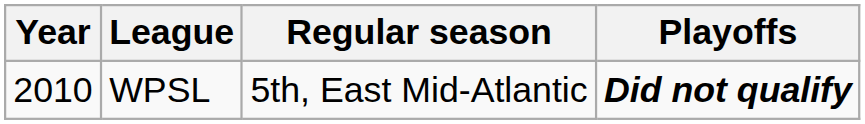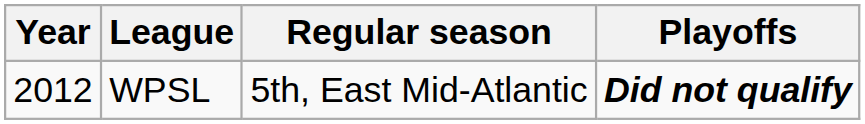 <table class="wikitable">
 <tr>
 <th>Year</th>
 <th>League</th>
 <th>Regular season</th>
 <th>Playoffs</th>
 </tr>
 <tr>
-<td>2010</td>
+<td>2012</td>
 <td>WPSL</td>
 <td>5th, East Mid-Atlantic</td>
 <td><strong><em>Did not qualify</em></strong></td>
 </tr>
 </table>
